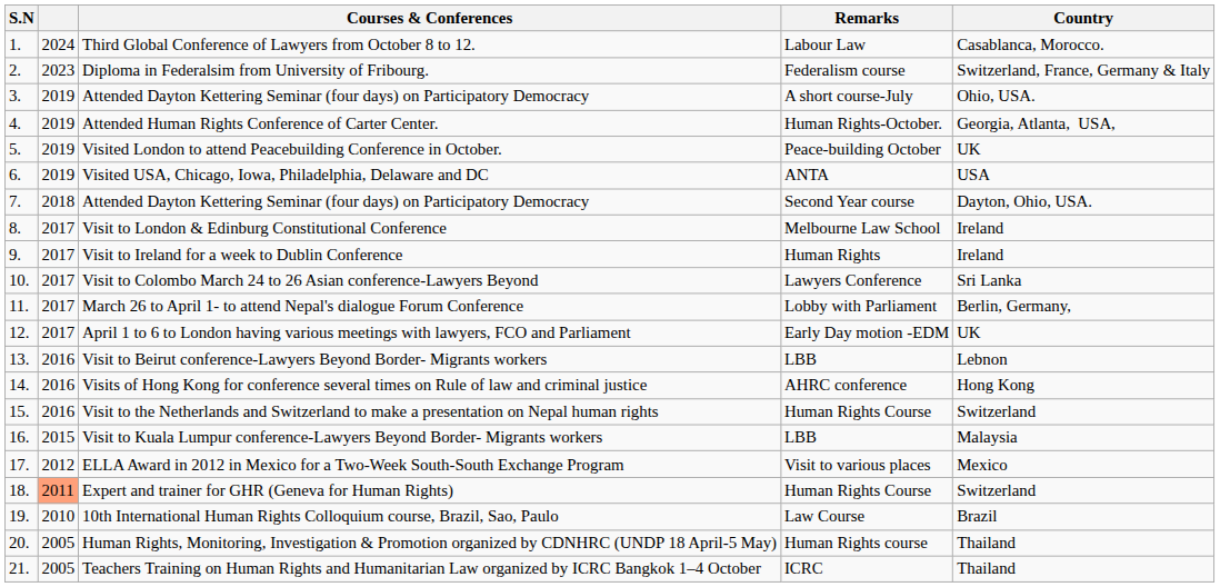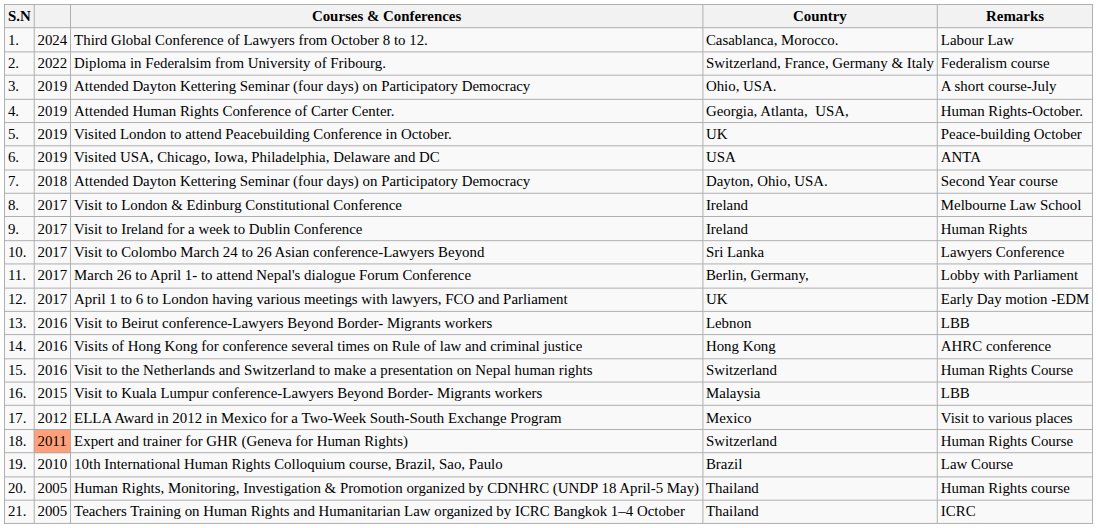 <table class="wikitable">
 <tr>
 <th>S.N</th>
 <th></th>
 <th>Courses & Conferences</th>
+<th>Country</th>
 <th>Remarks</th>
-<th>Country</th>
 </tr>
 <tr>
 <td>1.</td>
 <td>2024</td>
 <td>Third Global Conference of Lawyers from October 8 to 12.</td>
+<td>Casablanca, Morocco.</td>
 <td>Labour Law</td>
-<td>Casablanca, Morocco.</td>
 </tr>
 <tr>
 <td>2.</td>
-<td>2023</td>
+<td>2022</td>
 <td>Diploma in Federalsim from University of Fribourg.</td>
+<td>Switzerland, France, Germany & Italy</td>
 <td>Federalism course</td>
-<td>Switzerland, France, Germany & Italy</td>
 </tr>
 <tr>
 <td>3.</td>
 <td>2019</td>
 <td>Attended Dayton Kettering Seminar (four days) on Participatory Democracy</td>
+<td>Ohio, USA.</td>
 <td>A short course-July</td>
-<td>Ohio, USA.</td>
 </tr>
 <tr>
 <td>4.</td>
 <td>2019</td>
 <td>Attended Human Rights Conference of Carter Center.</td>
+<td>Georgia, Atlanta,  USA,</td>
 <td>Human Rights-October.</td>
-<td>Georgia, Atlanta,  USA,</td>
 </tr>
 <tr>
 <td>5.</td>
 <td>2019</td>
 <td>Visited London to attend Peacebuilding Conference in October.</td>
+<td>UK</td>
 <td>Peace-building October</td>
-<td>UK</td>
 </tr>
 <tr>
 <td>6.</td>
 <td>2019</td>
 <td>Visited USA, Chicago, Iowa, Philadelphia, Delaware and DC</td>
+<td>USA</td>
 <td>ANTA</td>
-<td>USA</td>
 </tr>
 <tr>
 <td>7.</td>
 <td>2018</td>
 <td>Attended Dayton Kettering Seminar (four days) on Participatory Democracy</td>
+<td>Dayton, Ohio, USA.</td>
 <td>Second Year course</td>
-<td>Dayton, Ohio, USA.</td>
 </tr>
 <tr>
 <td>8.</td>
 <td>2017</td>
 <td>Visit to London & Edinburg Constitutional Conference</td>
+<td>Ireland</td>
 <td>Melbourne Law School</td>
-<td>Ireland</td>
 </tr>
 <tr>
 <td>9.</td>
 <td>2017</td>
 <td>Visit to Ireland for a week to Dublin Conference</td>
+<td>Ireland</td>
 <td>Human Rights</td>
-<td>Ireland</td>
 </tr>
 <tr>
 <td>10.</td>
 <td>2017</td>
 <td>Visit to Colombo March 24 to 26 Asian conference-Lawyers Beyond</td>
+<td>Sri Lanka</td>
 <td>Lawyers Conference</td>
-<td>Sri Lanka</td>
 </tr>
 <tr>
 <td>11.</td>
 <td>2017</td>
 <td>March 26 to April 1- to attend Nepal's dialogue Forum Conference</td>
+<td>Berlin, Germany,</td>
 <td>Lobby with Parliament</td>
-<td>Berlin, Germany,</td>
 </tr>
 <tr>
 <td>12.</td>
 <td>2017</td>
 <td>April 1 to 6 to London having various meetings with lawyers, FCO and Parliament</td>
+<td>UK</td>
 <td>Early Day motion -EDM</td>
-<td>UK</td>
 </tr>
 <tr>
 <td>13.</td>
 <td>2016</td>
 <td>Visit to Beirut conference-Lawyers Beyond Border- Migrants workers</td>
+<td>Lebnon</td>
 <td>LBB</td>
-<td>Lebnon</td>
 </tr>
 <tr>
 <td>14.</td>
 <td>2016</td>
 <td>Visits of Hong Kong for conference several times on Rule of law and criminal justice  </td>
+<td>Hong Kong</td>
 <td>AHRC conference</td>
-<td>Hong Kong</td>
 </tr>
 <tr>
 <td>15.</td>
 <td>2016</td>
 <td>Visit to the Netherlands and Switzerland to make a presentation on Nepal human rights</td>
+<td>Switzerland</td>
 <td>Human Rights Course</td>
-<td>Switzerland</td>
 </tr>
 <tr>
 <td>16.</td>
 <td>2015</td>
 <td>Visit to Kuala Lumpur conference-Lawyers Beyond Border- Migrants workers</td>
+<td>Malaysia</td>
 <td>LBB</td>
-<td>Malaysia</td>
 </tr>
 <tr>
 <td>17.</td>
 <td>2012</td>
 <td>ELLA Award in 2012 in Mexico for a Two-Week South-South Exchange Program</td>
+<td>Mexico</td>
 <td>Visit to various places</td>
-<td>Mexico</td>
 </tr>
 <tr>
 <td>18.</td>
 <td style="background: lightsalmon;">2011</td>
 <td>Expert and trainer for GHR (Geneva for Human Rights)</td>
+<td>Switzerland</td>
 <td>Human Rights Course</td>
-<td>Switzerland</td>
 </tr>
 <tr>
 <td>19.</td>
 <td>2010</td>
 <td>10th International Human Rights Colloquium course, Brazil, Sao, Paulo</td>
+<td>Brazil</td>
 <td>Law Course</td>
-<td>Brazil</td>
 </tr>
 <tr>
 <td>20.</td>
 <td>2005</td>
 <td>Human Rights, Monitoring, Investigation & Promotion organized by CDNHRC (UNDP 18 April-5 May)</td>
+<td>Thailand</td>
 <td>Human Rights course</td>
-<td>Thailand</td>
 </tr>
 <tr>
 <td>21.</td>
 <td>2005</td>
 <td>Teachers Training on Human Rights and Humanitarian Law organized by ICRC Bangkok 1–4 October</td>
+<td>Thailand</td>
 <td>ICRC</td>
-<td>Thailand</td>
 </tr>
 </table>
